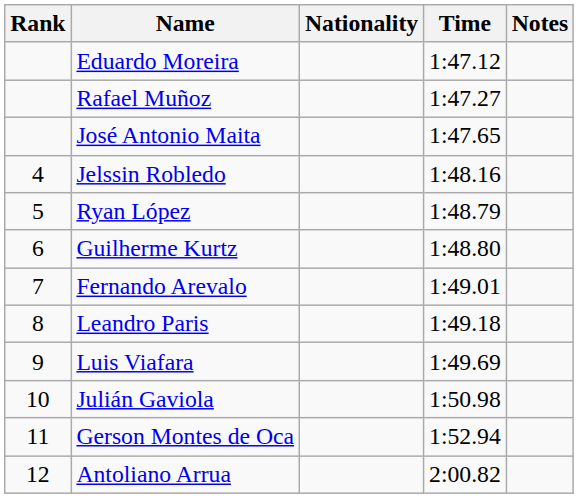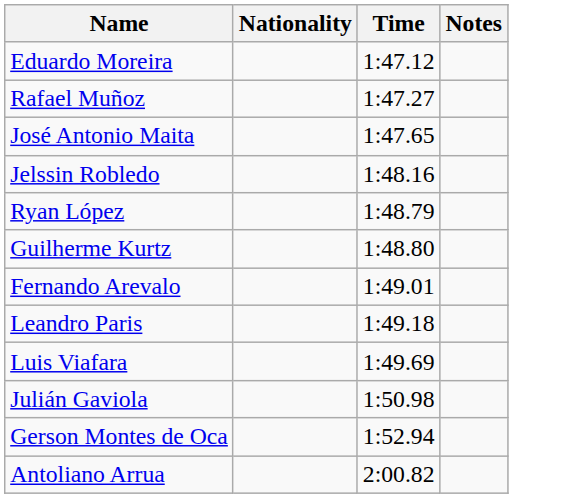 <table class="wikitable sortable" style="text-align:center">
 <tr>
-<th>Rank</th>
 <th>Name</th>
 <th>Nationality</th>
 <th>Time</th>
 <th>Notes</th>
 </tr>
 <tr>
-<td></td>
 <td align=left><a href='#'>Eduardo Moreira</a></td>
 <td align=left></td>
 <td>1:47.12</td>
 <td></td>
 </tr>
 <tr>
-<td></td>
 <td align=left><a href='#'>Rafael Muñoz</a></td>
 <td align=left></td>
 <td>1:47.27</td>
 <td></td>
 </tr>
 <tr>
-<td></td>
 <td align=left><a href='#'>José Antonio Maita</a></td>
 <td align=left></td>
 <td>1:47.65</td>
 <td></td>
 </tr>
 <tr>
-<td>4</td>
 <td align=left><a href='#'>Jelssin Robledo</a></td>
 <td align=left></td>
 <td>1:48.16</td>
 <td></td>
 </tr>
 <tr>
-<td>5</td>
 <td align=left><a href='#'>Ryan López</a></td>
 <td align=left></td>
 <td>1:48.79</td>
 <td></td>
 </tr>
 <tr>
-<td>6</td>
 <td align=left><a href='#'>Guilherme Kurtz</a></td>
 <td align=left></td>
 <td>1:48.80</td>
 <td></td>
 </tr>
 <tr>
-<td>7</td>
 <td align=left><a href='#'>Fernando Arevalo</a></td>
 <td align=left></td>
 <td>1:49.01</td>
 <td></td>
 </tr>
 <tr>
-<td>8</td>
 <td align=left><a href='#'>Leandro Paris</a></td>
 <td align=left></td>
 <td>1:49.18</td>
 <td></td>
 </tr>
 <tr>
-<td>9</td>
 <td align=left><a href='#'>Luis Viafara</a></td>
 <td align=left></td>
 <td>1:49.69</td>
 <td></td>
 </tr>
 <tr>
-<td>10</td>
 <td align=left><a href='#'>Julián Gaviola</a></td>
 <td align=left></td>
 <td>1:50.98</td>
 <td></td>
 </tr>
 <tr>
-<td>11</td>
 <td align=left><a href='#'>Gerson Montes de Oca</a></td>
 <td align=left></td>
 <td>1:52.94</td>
 <td></td>
 </tr>
 <tr>
-<td>12</td>
 <td align=left><a href='#'>Antoliano Arrua</a></td>
 <td align=left></td>
 <td>2:00.82</td>
 <td></td>
 </tr>
 </table>
